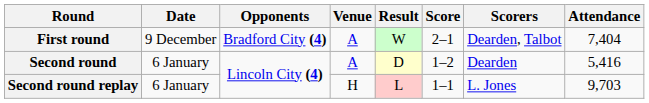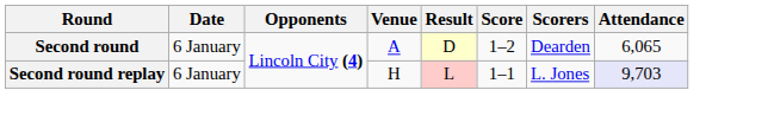 <table class="wikitable" style="text-align:center">
 <tr>
 <th>Round</th>
 <th>Date</th>
 <th>Opponents</th>
 <th>Venue</th>
 <th>Result</th>
 <th>Score</th>
 <th>Scorers</th>
 <th>Attendance</th>
 </tr>
 <tr>
-<th>First round</th>
-<td>9 December</td>
-<td><a href='#'>Bradford City</a> <strong>(<a href='#'>4</a>)</strong></td>
-<td><a href='#'>A</a></td>
-<td style="background-color:#CCFFCC">W</td>
-<td>2–1</td>
-<td align="left"><a href='#'>Dearden</a>, <a href='#'>Talbot</a></td>
-<td>7,404</td>
-</tr>
-<tr>
 <th>Second round</th>
 <td>6 January</td>
 <td rowspan=2><a href='#'>Lincoln City</a> <strong>(<a href='#'>4</a>)</strong></td>
 <td><a href='#'>A</a></td>
 <td style="background-color:#FFFFCC">D</td>
 <td>1–2</td>
 <td align="left"><a href='#'>Dearden</a></td>
-<td>5,416</td>
+<td>6,065</td>
 </tr>
 <tr>
 <th>Second round replay</th>
 <td>6 January</td>
 <td>H</td>
 <td style="background-color:#FFCCCC">L</td>
 <td>1–1</td>
 <td align="left"><a href='#'>L. Jones</a></td>
-<td>9,703</td>
+<td style="background: lavender;">9,703</td>
 </tr>
 </table>
